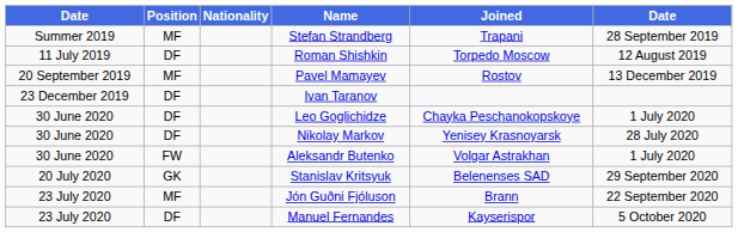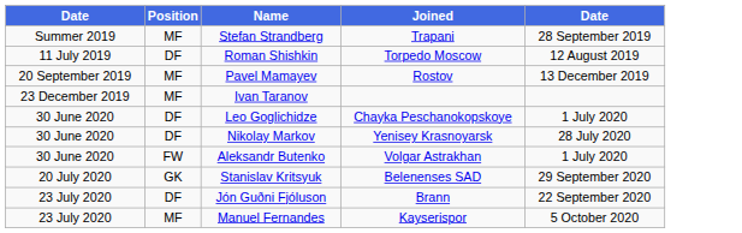 <table class="wikitable"  style="text-align:center; font-size:90%; ">
 <tr>
 <th style="background:#4169E1; color:white; width:150px;">Date</th>
 <th style="background:#4169E1; color:white; width:55px;">Position</th>
-<th style="background:#4169E1; color:white; width:55px;">Nationality</th>
 <th style="background:#4169E1; color:white; width:150px;">Name</th>
 <th style="background:#4169E1; color:white; width:200px;">Joined</th>
 <th style="background:#4169E1; color:white; width:150px;">Date</th>
 </tr>
 <tr>
 <td>Summer 2019</td>
 <td>MF</td>
-<td></td>
 <td><a href='#'>Stefan Strandberg</a></td>
 <td><a href='#'>Trapani</a></td>
 <td>28 September 2019</td>
 </tr>
 <tr>
 <td>11 July 2019</td>
 <td>DF</td>
-<td></td>
 <td><a href='#'>Roman Shishkin</a></td>
 <td><a href='#'>Torpedo Moscow</a></td>
 <td>12 August 2019</td>
 </tr>
 <tr>
 <td>20 September 2019</td>
 <td>MF</td>
-<td></td>
 <td><a href='#'>Pavel Mamayev</a></td>
 <td><a href='#'>Rostov</a></td>
 <td>13 December 2019</td>
 </tr>
 <tr>
 <td>23 December 2019</td>
-<td>DF</td>
-<td></td>
+<td>MF</td>
 <td><a href='#'>Ivan Taranov</a></td>
 <td></td>
 <td></td>
 </tr>
 <tr>
 <td>30 June 2020</td>
 <td>DF</td>
-<td></td>
 <td><a href='#'>Leo Goglichidze</a></td>
 <td><a href='#'>Chayka Peschanokopskoye</a></td>
 <td>1 July 2020</td>
 </tr>
 <tr>
 <td>30 June 2020</td>
 <td>DF</td>
-<td></td>
 <td><a href='#'>Nikolay Markov</a></td>
 <td><a href='#'>Yenisey Krasnoyarsk</a></td>
 <td>28 July 2020</td>
 </tr>
 <tr>
 <td>30 June 2020</td>
 <td>FW</td>
-<td></td>
 <td><a href='#'>Aleksandr Butenko</a></td>
 <td><a href='#'>Volgar Astrakhan</a></td>
 <td>1 July 2020</td>
 </tr>
 <tr>
 <td>20 July 2020</td>
 <td>GK</td>
-<td></td>
 <td><a href='#'>Stanislav Kritsyuk</a></td>
 <td><a href='#'>Belenenses SAD</a></td>
 <td>29 September 2020</td>
 </tr>
 <tr>
 <td>23 July 2020</td>
-<td>MF</td>
-<td></td>
+<td>DF</td>
 <td><a href='#'>Jón Guðni Fjóluson</a></td>
 <td><a href='#'>Brann</a></td>
 <td>22 September 2020</td>
 </tr>
 <tr>
 <td>23 July 2020</td>
-<td>DF</td>
-<td></td>
+<td>MF</td>
 <td><a href='#'>Manuel Fernandes</a></td>
 <td><a href='#'>Kayserispor</a></td>
 <td>5 October 2020</td>
 </tr>
 </table>
